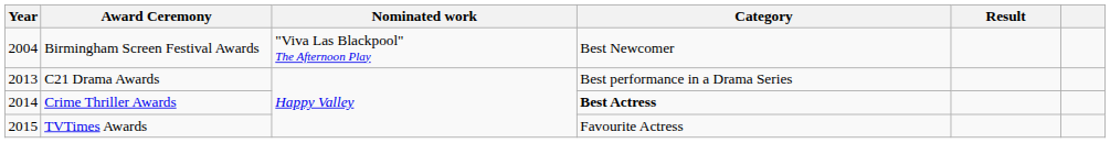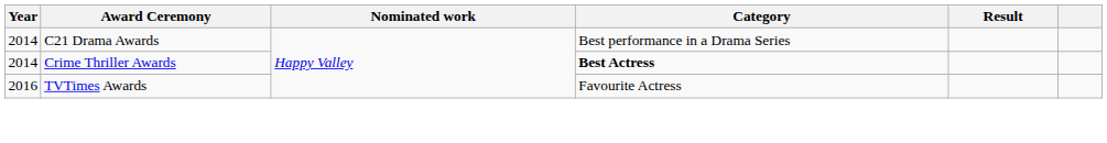 <table style="width:95%;" class="wikitable sortable">
 <tr>
 <th style="width:3%;">Year</th>
 <th style="width:21%;">Award Ceremony</th>
 <th>Nominated work</th>
 <th style="width:34%;">Category</th>
 <th style="width:10%;">Result</th>
 <th style="width:4%;" scope="col" class="unsortable"></th>
 </tr>
 <tr>
-<td>2004</td>
-<td>Birmingham Screen Festival Awards</td>
-<td>"Viva Las Blackpool"<br><small><em><a href='#'>The Afternoon Play</a></em></small></td>
-<td>Best Newcomer</td>
-<td></td>
-<td></td>
-</tr>
-<tr>
-<td>2013</td>
+<td>2014</td>
 <td>C21 Drama Awards</td>
 <td rowspan=3><em><a href='#'>Happy Valley</a></em></td>
 <td>Best performance in a Drama Series</td>
 <td></td>
 <td></td>
 </tr>
 <tr>
 <td>2014</td>
 <td><a href='#'>Crime Thriller Awards</a></td>
 <td><strong>Best Actress</strong></td>
 <td></td>
 <td></td>
 </tr>
 <tr>
-<td>2015</td>
+<td>2016</td>
 <td><a href='#'>TVTimes</a> Awards</td>
 <td>Favourite Actress</td>
 <td></td>
 <td></td>
 </tr>
 </table>
